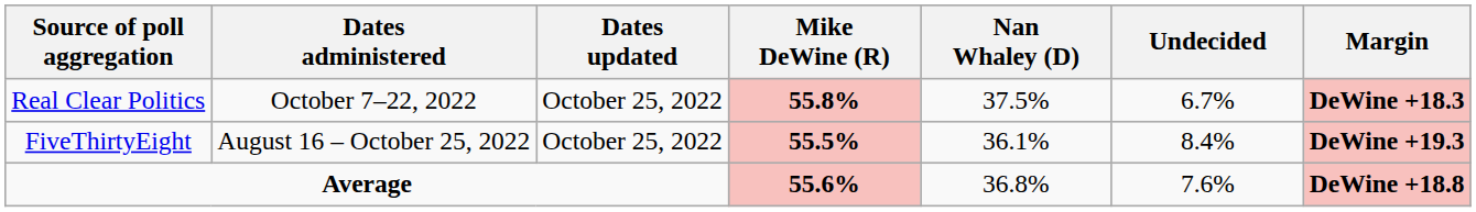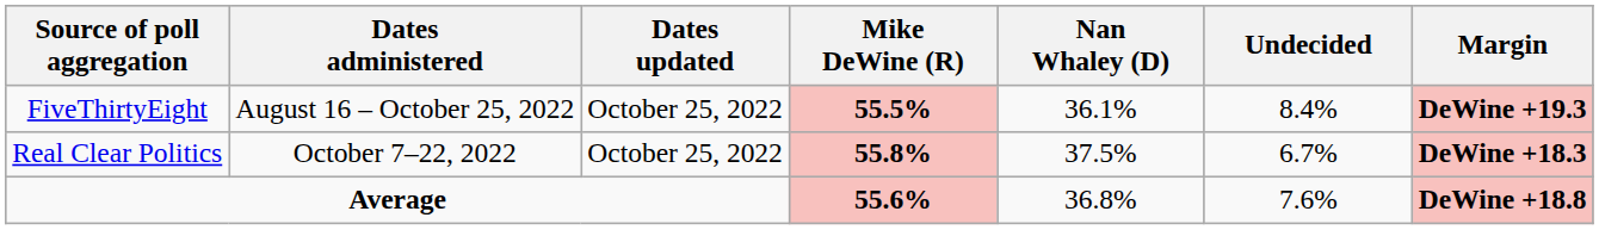 <table class="wikitable sortable" style="text-align:center;font-size:90%;line-height:17px">
 <tr>
 <th>Source of poll<br>aggregation</th>
 <th>Dates<br>administered</th>
 <th>Dates<br>updated</th>
 <th style="width:100px;">Mike<br>DeWine (R)</th>
 <th style="width:100px;">Nan<br>Whaley (D)</th>
 <th style="width:100px;">Undecided<br></th>
 <th>Margin</th>
 </tr>
 <tr>
+<td><a href='#'>FiveThirtyEight</a></td>
+<td>August 16 – October 25, 2022</td>
+<td>October 25, 2022</td>
+<td style="background: rgb(248, 193, 190);"><strong>55.5%</strong></td>
+<td>36.1%</td>
+<td>8.4%</td>
+<td style="background: rgb(248, 193, 190);"><strong>DeWine +19.3</strong></td>
+</tr>
+<tr>
 <td><a href='#'>Real Clear Politics</a></td>
 <td>October 7–22, 2022</td>
 <td>October 25, 2022</td>
 <td style="background: rgb(248, 193, 190);"><strong>55.8%</strong></td>
 <td>37.5%</td>
 <td>6.7%</td>
 <td style="background: rgb(248, 193, 190);"><strong>DeWine +18.3</strong></td>
 </tr>
 <tr>
-<td><a href='#'>FiveThirtyEight</a></td>
-<td>August 16 – October 25, 2022</td>
-<td>October 25, 2022</td>
-<td style="background: rgb(248, 193, 190);"><strong>55.5%</strong></td>
-<td>36.1%</td>
-<td>8.4%</td>
-<td style="background: rgb(248, 193, 190);"><strong>DeWine +19.3</strong></td>
-</tr>
-<tr>
 <td colspan="3"><strong>Average</strong></td>
 <td style="background: rgb(248, 193, 190);"><strong>55.6%</strong></td>
 <td>36.8%</td>
 <td>7.6%</td>
 <td style="background: rgb(248, 193, 190);"><strong>DeWine +18.8</strong></td>
 </tr>
 </table>
